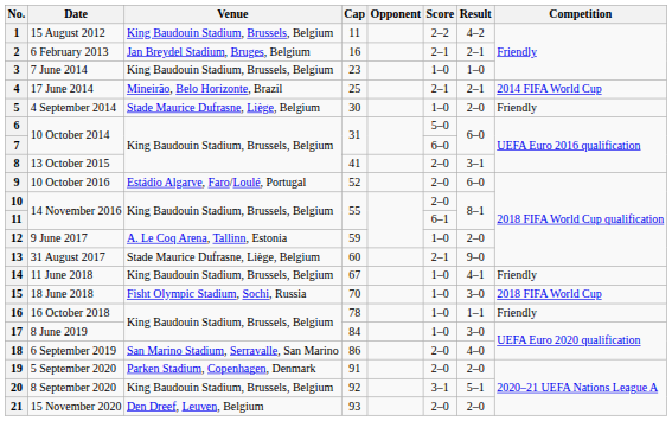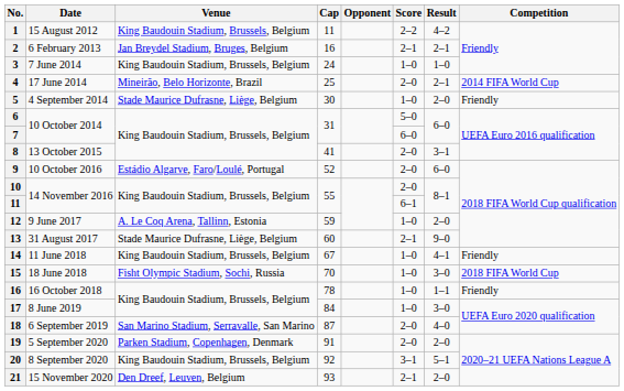 <table class="wikitable sortable plainrowheaders">
 <tr>
 <th scope=col>No.</th>
 <th scope=col>Date</th>
 <th scope=col>Venue</th>
 <th scope=col>Cap</th>
 <th scope=col>Opponent</th>
 <th scope=col>Score</th>
 <th scope=col>Result</th>
 <th scope=col>Competition</th>
 </tr>
 <tr>
 <th scope=row style="text-align: center">1</th>
 <td>15 August 2012</td>
 <td><a href='#'>King Baudouin Stadium</a>, <a href='#'>Brussels</a>, Belgium</td>
 <td align=center>11</td>
 <td></td>
 <td align=center>2–2</td>
 <td align=center>4–2</td>
 <td rowspan=3><a href='#'>Friendly</a></td>
 </tr>
 <tr>
 <th scope=row style="text-align: center">2</th>
 <td>6 February 2013</td>
 <td><a href='#'>Jan Breydel Stadium</a>, <a href='#'>Bruges</a>, Belgium</td>
 <td align=center>16</td>
 <td></td>
 <td align=center>2–1</td>
 <td align=center>2–1</td>
 </tr>
 <tr>
 <th scope=row style="text-align: center">3</th>
 <td>7 June 2014</td>
 <td>King Baudouin Stadium, Brussels, Belgium</td>
-<td align=center>23</td>
+<td align=center>24</td>
 <td></td>
 <td align=center>1–0</td>
 <td align=center>1–0</td>
 </tr>
 <tr>
 <th scope=row style="text-align: center">4</th>
 <td>17 June 2014</td>
 <td><a href='#'>Mineirão</a>, <a href='#'>Belo Horizonte</a>, Brazil</td>
 <td align=center>25</td>
 <td></td>
-<td align=center>2–1</td>
+<td align=center>2–0</td>
 <td align=center>2–1</td>
 <td><a href='#'>2014 FIFA World Cup</a></td>
 </tr>
 <tr>
 <th scope=row style="text-align: center">5</th>
 <td>4 September 2014</td>
 <td><a href='#'>Stade Maurice Dufrasne</a>, <a href='#'>Liège</a>, Belgium</td>
 <td align=center>30</td>
 <td></td>
 <td align=center>1–0</td>
 <td align=center>2–0</td>
 <td>Friendly</td>
 </tr>
 <tr>
 <th scope=row style="text-align: center">6</th>
 <td rowspan=2>10 October 2014</td>
 <td rowspan=3>King Baudouin Stadium, Brussels, Belgium</td>
 <td rowspan=2 align=center>31</td>
 <td rowspan=2></td>
 <td align=center>5–0</td>
 <td rowspan=2 align=center>6–0</td>
 <td rowspan=3><a href='#'>UEFA Euro 2016 qualification</a></td>
 </tr>
 <tr>
 <th scope=row style="text-align: center">7</th>
 <td align=center>6–0</td>
 </tr>
 <tr>
 <th scope=row style="text-align: center">8</th>
 <td>13 October 2015</td>
 <td align=center>41</td>
 <td></td>
 <td align=center>2–0</td>
 <td align=center>3–1</td>
 </tr>
 <tr>
 <th scope=row style="text-align: center">9</th>
 <td>10 October 2016</td>
 <td><a href='#'>Estádio Algarve</a>, <a href='#'>Faro</a>/<a href='#'>Loulé</a>, Portugal</td>
 <td align=center>52</td>
 <td></td>
 <td align=center>2–0</td>
 <td align=center>6–0</td>
 <td rowspan=5><a href='#'>2018 FIFA World Cup qualification</a></td>
 </tr>
 <tr>
 <th scope=row style="text-align: center">10</th>
 <td rowspan=2>14 November 2016</td>
 <td rowspan=2>King Baudouin Stadium, Brussels, Belgium</td>
 <td rowspan=2 align=center>55</td>
 <td rowspan=3></td>
 <td align=center>2–0</td>
 <td rowspan=2 align=center>8–1</td>
 </tr>
 <tr>
 <th scope=row style="text-align: center">11</th>
 <td align=center>6–1</td>
 </tr>
 <tr>
 <th scope=row style="text-align: center">12</th>
 <td>9 June 2017</td>
 <td><a href='#'>A. Le Coq Arena</a>, <a href='#'>Tallinn</a>, Estonia</td>
 <td align=center>59</td>
 <td align=center>1–0</td>
 <td align=center>2–0</td>
 </tr>
 <tr>
 <th scope=row style="text-align: center">13</th>
 <td>31 August 2017</td>
 <td>Stade Maurice Dufrasne, Liège, Belgium</td>
 <td align=center>60</td>
 <td></td>
 <td align=center>2–1</td>
 <td align=center>9–0</td>
 </tr>
 <tr>
 <th scope=row style="text-align: center">14</th>
 <td>11 June 2018</td>
 <td>King Baudouin Stadium, Brussels, Belgium</td>
 <td align=center>67</td>
 <td></td>
 <td align=center>1–0</td>
 <td align=center>4–1</td>
 <td>Friendly</td>
 </tr>
 <tr>
 <th scope=row style="text-align: center">15</th>
 <td>18 June 2018</td>
 <td><a href='#'>Fisht Olympic Stadium</a>, <a href='#'>Sochi</a>, Russia</td>
 <td align=center>70</td>
 <td></td>
 <td align=center>1–0</td>
 <td align=center>3–0</td>
 <td><a href='#'>2018 FIFA World Cup</a></td>
 </tr>
 <tr>
 <th scope=row style="text-align: center">16</th>
 <td>16 October 2018</td>
 <td rowspan=2>King Baudouin Stadium, Brussels, Belgium</td>
 <td align=center>78</td>
 <td></td>
 <td align=center>1–0</td>
 <td align=center>1–1</td>
 <td>Friendly</td>
 </tr>
 <tr>
 <th scope=row style="text-align: center">17</th>
 <td>8 June 2019</td>
 <td align=center>84</td>
 <td></td>
 <td align=center>1–0</td>
 <td align=center>3–0</td>
 <td rowspan=2><a href='#'>UEFA Euro 2020 qualification</a></td>
 </tr>
 <tr>
 <th scope=row style="text-align: center">18</th>
 <td>6 September 2019</td>
 <td><a href='#'>San Marino Stadium</a>, <a href='#'>Serravalle</a>, San Marino</td>
-<td align=center>86</td>
+<td align=center>87</td>
 <td></td>
 <td align=center>2–0</td>
 <td align=center>4–0</td>
 </tr>
 <tr>
 <th scope=row style="text-align: center">19</th>
 <td>5 September 2020</td>
 <td><a href='#'>Parken Stadium</a>, <a href='#'>Copenhagen</a>, Denmark</td>
 <td align=center>91</td>
 <td></td>
 <td align=center>2–0</td>
 <td align=center>2–0</td>
 <td rowspan=3><a href='#'>2020–21 UEFA Nations League A</a></td>
 </tr>
 <tr>
 <th scope=row style="text-align: center">20</th>
 <td>8 September 2020</td>
 <td>King Baudouin Stadium, Brussels, Belgium</td>
 <td align=center>92</td>
 <td></td>
 <td align=center>3–1</td>
 <td align=center>5–1</td>
 </tr>
 <tr>
 <th scope=row style="text-align: center">21</th>
 <td>15 November 2020</td>
 <td><a href='#'>Den Dreef</a>, <a href='#'>Leuven</a>, Belgium</td>
 <td align=center>93</td>
 <td></td>
-<td align=center>2–0</td>
+<td align=center>2–1</td>
 <td align=center>2–0</td>
 </tr>
 </table>
